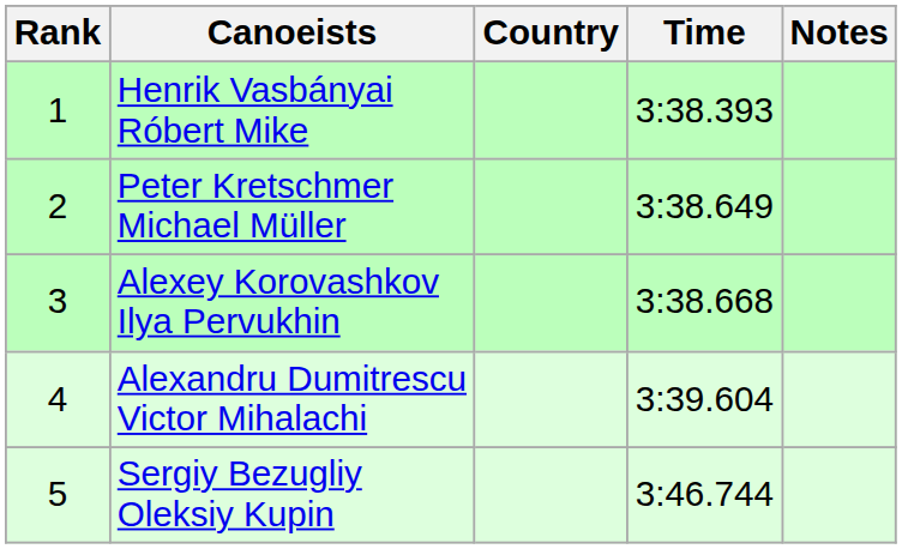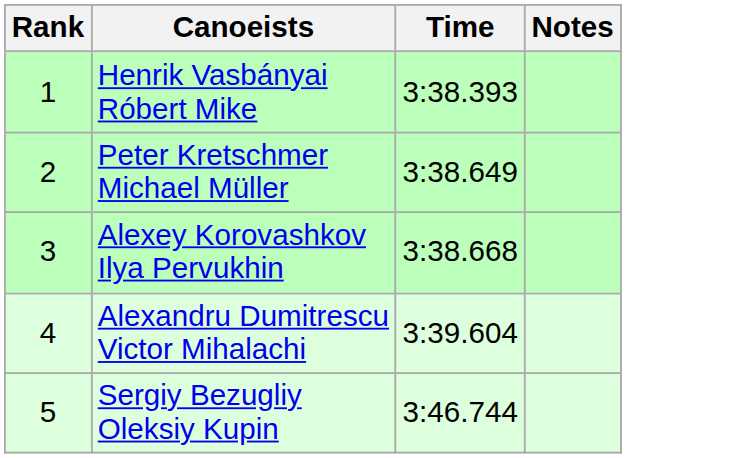 <table class="wikitable" style="text-align:center">
 <tr>
 <th>Rank</th>
 <th>Canoeists</th>
-<th>Country</th>
 <th>Time</th>
 <th>Notes</th>
 </tr>
 <tr bgcolor=bbffbb>
 <td>1</td>
 <td align="left"><a href='#'>Henrik Vasbányai</a><br><a href='#'>Róbert Mike</a></td>
-<td align="left"></td>
 <td>3:38.393</td>
 <td></td>
 </tr>
 <tr bgcolor=bbffbb>
 <td>2</td>
 <td align="left"><a href='#'>Peter Kretschmer</a><br><a href='#'>Michael Müller</a></td>
-<td align="left"></td>
 <td>3:38.649</td>
 <td></td>
 </tr>
 <tr bgcolor=bbffbb>
 <td>3</td>
 <td align="left"><a href='#'>Alexey Korovashkov</a><br><a href='#'>Ilya Pervukhin</a></td>
-<td align="left"></td>
 <td>3:38.668</td>
 <td></td>
 </tr>
 <tr bgcolor=ddffdd>
 <td>4</td>
 <td align="left"><a href='#'>Alexandru Dumitrescu</a><br><a href='#'>Victor Mihalachi</a></td>
-<td align="left"></td>
 <td>3:39.604</td>
 <td></td>
 </tr>
 <tr bgcolor=ddffdd>
 <td>5</td>
 <td align="left"><a href='#'>Sergiy Bezugliy</a><br><a href='#'>Oleksiy Kupin</a></td>
-<td align="left"></td>
 <td>3:46.744</td>
 <td></td>
 </tr>
 </table>
